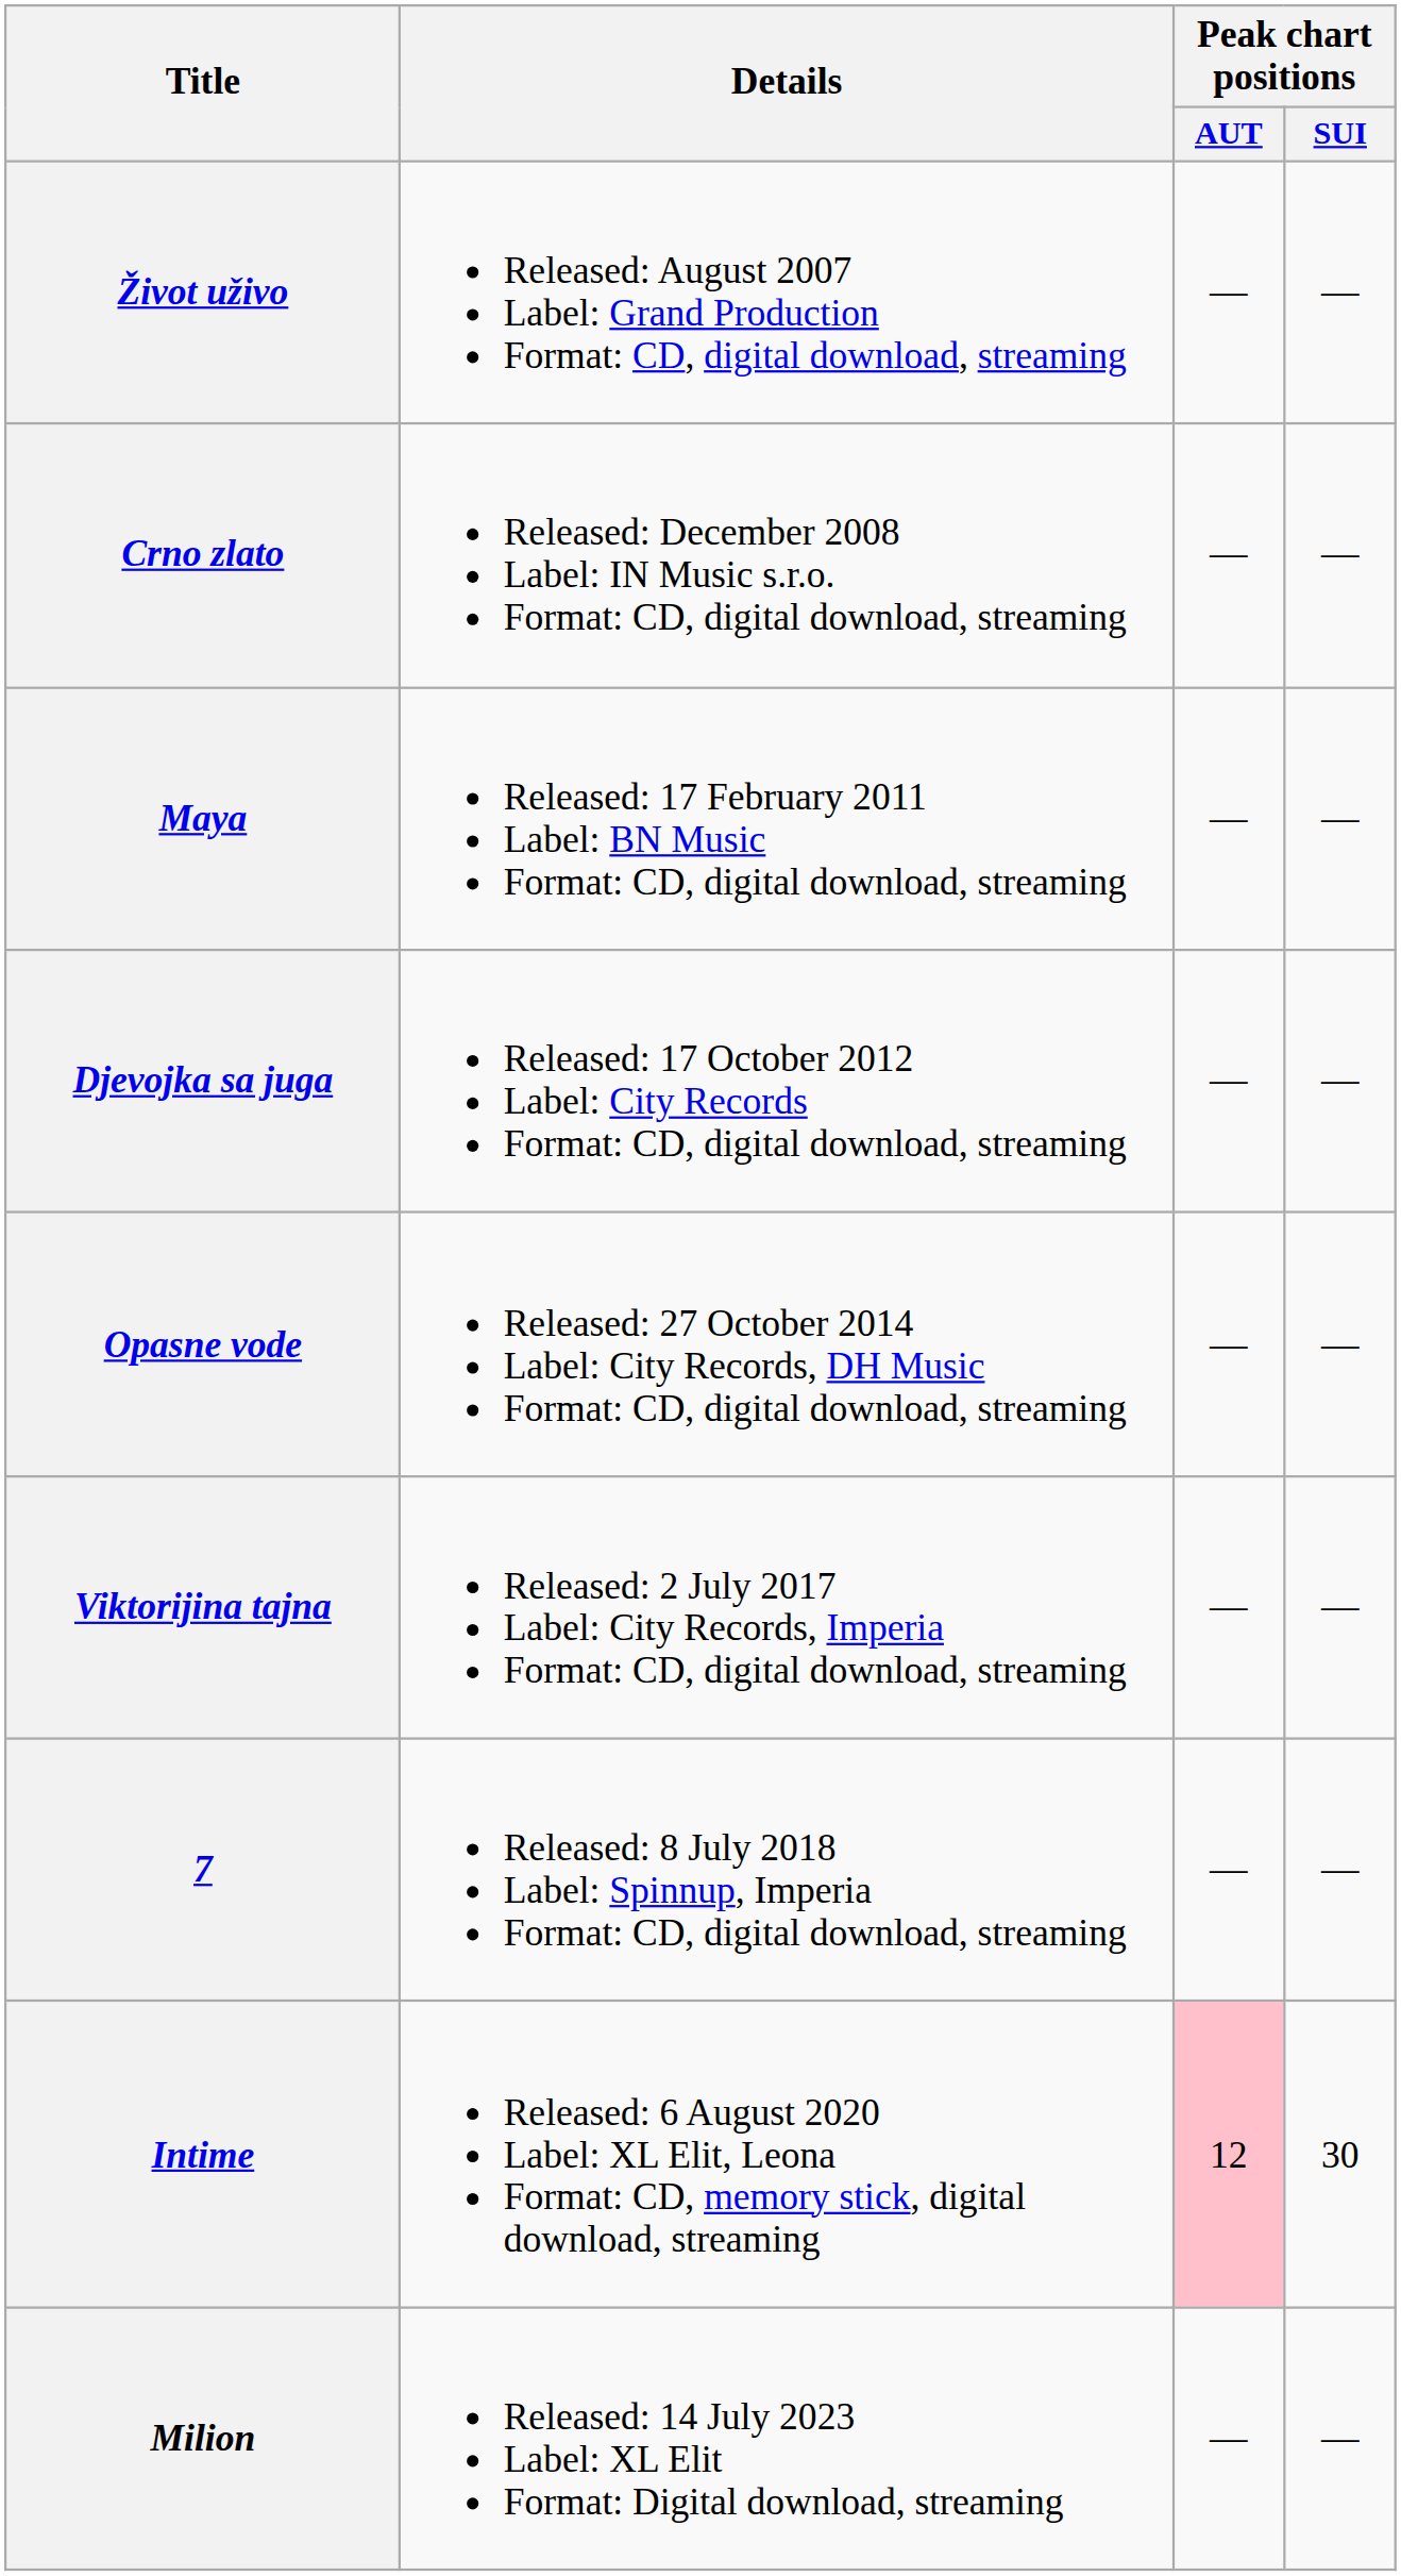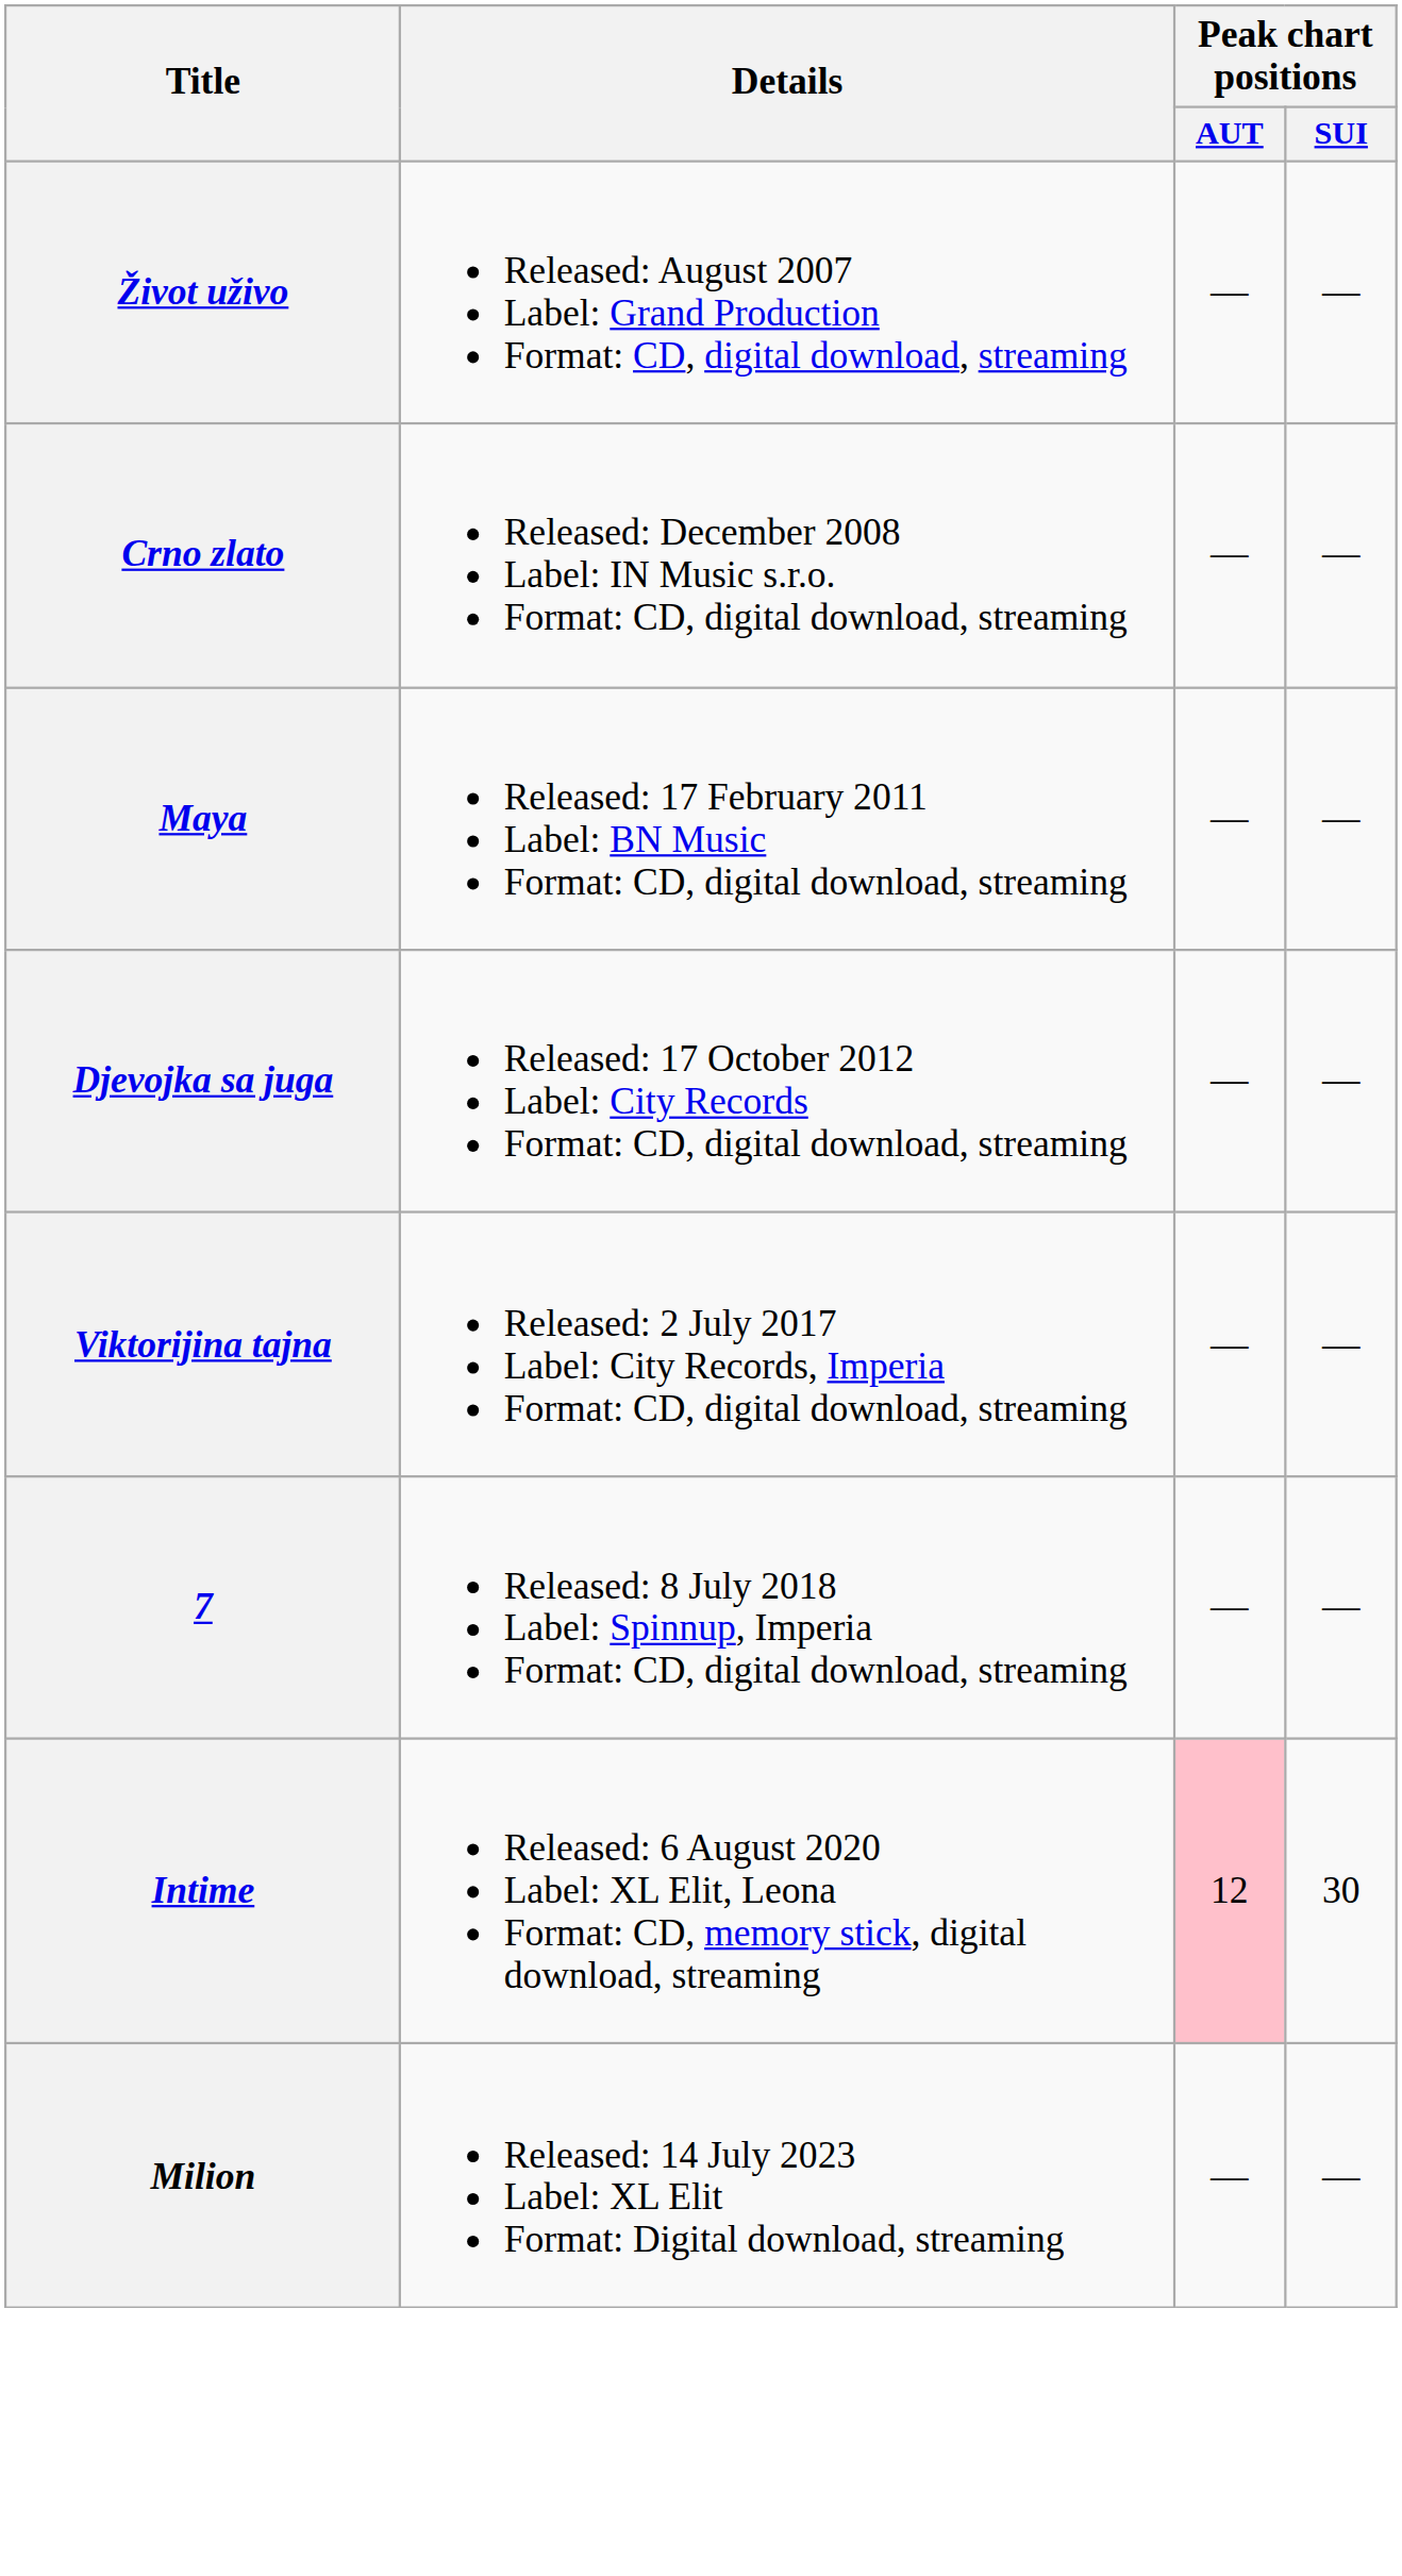 <table class="wikitable plainrowheaders" style="text-align:center;">
 <tr>
 <th rowspan="2" scope="col" style="width:10em;">Title</th>
 <th rowspan="2" scope="col" style="width:20em;">Details</th>
 <th colspan="2">Peak chart positions</th>
 </tr>
 <tr>
 <th scope="col" style="width:3em; font-size:85%;"><a href='#'>AUT</a><br></th>
 <th scope="col" style="width:3em; font-size:85%;"><a href='#'>SUI</a><br></th>
 </tr>
 <tr>
 <th scope="row"><em><a href='#'>Život uživo</a></em></th>
 <td align="left"><br><ul><li>Released: August 2007</li><li>Label: <a href='#'>Grand Production</a></li><li>Format: <a href='#'>CD</a>, <a href='#'>digital download</a>, <a href='#'>streaming</a></li></ul></td>
 <td>—</td>
 <td>—</td>
 </tr>
 <tr>
 <th scope="row"><em><a href='#'>Crno zlato</a></em></th>
 <td align="left"><br><ul><li>Released: December 2008</li><li>Label: IN Music s.r.o.</li><li>Format: CD, digital download, streaming</li></ul></td>
 <td>—</td>
 <td>—</td>
 </tr>
 <tr>
 <th scope="row"><em><a href='#'>Maya</a></em></th>
 <td align="left"><br><ul><li>Released: 17 February 2011</li><li>Label: <a href='#'>BN Music</a></li><li>Format: CD, digital download, streaming</li></ul></td>
 <td>—</td>
 <td>—</td>
 </tr>
 <tr>
 <th scope="row"><em><a href='#'>Djevojka sa juga</a></em></th>
 <td align="left"><br><ul><li>Released: 17 October 2012</li><li>Label: <a href='#'>City Records</a></li><li>Format: CD, digital download, streaming</li></ul></td>
 <td>—</td>
 <td>—</td>
 </tr>
 <tr>
-<th scope="row"><em><a href='#'>Opasne vode</a></em></th>
-<td align="left"><br><ul><li>Released: 27 October 2014</li><li>Label: City Records, <a href='#'>DH Music</a></li><li>Format: CD, digital download, streaming</li></ul></td>
-<td>—</td>
-<td>—</td>
-</tr>
-<tr>
 <th scope="row"><em><a href='#'>Viktorijina tajna</a></em></th>
 <td align="left"><br><ul><li>Released: 2 July 2017</li><li>Label: City Records, <a href='#'>Imperia</a></li><li>Format: CD, digital download, streaming</li></ul></td>
 <td>—</td>
 <td>—</td>
 </tr>
 <tr>
 <th scope="row"><em><a href='#'>7</a></em></th>
 <td align="left"><br><ul><li>Released: 8 July 2018</li><li>Label: <a href='#'>Spinnup</a>, Imperia</li><li>Format: CD, digital download, streaming</li></ul></td>
 <td>—</td>
 <td>—</td>
 </tr>
 <tr>
 <th scope="row"><em><a href='#'>Intime</a></em></th>
 <td align="left"><br><ul><li>Released: 6 August 2020</li><li>Label: XL Elit, Leona</li><li>Format: CD, <a href='#'>memory stick</a>, digital download, streaming</li></ul></td>
 <td style="background: pink;">12</td>
 <td>30</td>
 </tr>
 <tr>
 <th scope="row"><em>Milion</em></th>
 <td align="left"><br><ul><li>Released: 14 July 2023</li><li>Label: XL Elit</li><li>Format: Digital download, streaming</li></ul></td>
 <td>—</td>
 <td>—</td>
 </tr>
 </table>
